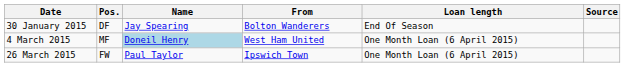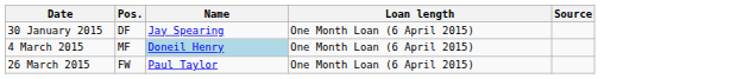 <table class="wikitable">
 <tr>
 <th width= 130>Date</th>
 <th width= 30>Pos.</th>
 <th width= 170>Name</th>
-<th width= 170>From</th>
 <th width= 320>Loan length</th>
 <th width= 30>Source</th>
 </tr>
 <tr>
 <td>30 January 2015</td>
 <td>DF</td>
 <td> <a href='#'>Jay Spearing</a></td>
-<td> <a href='#'>Bolton Wanderers</a></td>
-<td>End Of Season</td>
+<td>One Month Loan (6 April 2015)</td>
 <td></td>
 </tr>
 <tr>
 <td>4 March 2015</td>
 <td>MF</td>
 <td style="background: lightblue;"> <a href='#'>Doneil Henry</a></td>
-<td> <a href='#'>West Ham United</a></td>
 <td>One Month Loan (6 April 2015)</td>
 <td></td>
 </tr>
 <tr>
 <td>26 March 2015</td>
 <td>FW</td>
 <td> <a href='#'>Paul Taylor</a></td>
-<td> <a href='#'>Ipswich Town</a></td>
 <td>One Month Loan (6 April 2015)</td>
 <td></td>
 </tr>
 </table>
